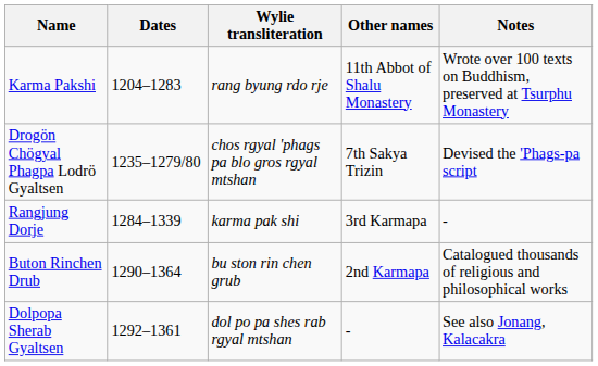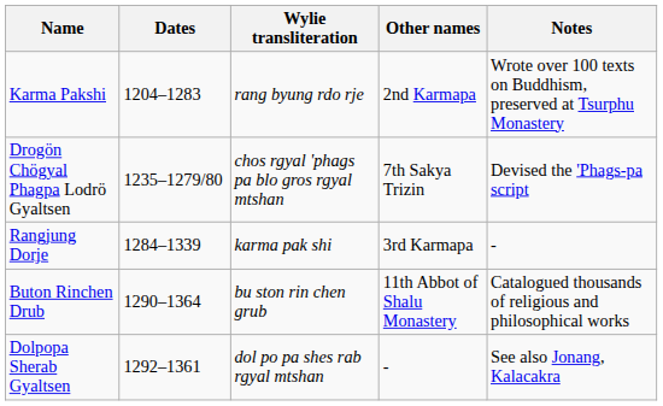 <table class="wikitable">
 <tr>
 <th>Name</th>
 <th style="width:6em">Dates</th>
 <th>Wylie transliteration</th>
 <th>Other names</th>
 <th>Notes</th>
 </tr>
 <tr>
 <td><a href='#'>Karma Pakshi</a></td>
 <td>1204–1283</td>
 <td><em>rang byung rdo rje</em></td>
-<td>11th Abbot of <a href='#'>Shalu Monastery</a></td>
+<td>2nd <a href='#'>Karmapa</a></td>
 <td>Wrote over 100 texts on Buddhism, preserved at <a href='#'>Tsurphu Monastery</a></td>
 </tr>
 <tr>
 <td><a href='#'>Drogön Chögyal Phagpa</a> Lodrö Gyaltsen</td>
 <td>1235–1279/80</td>
 <td><em>chos rgyal 'phags pa blo gros rgyal mtshan</em></td>
 <td>7th Sakya Trizin</td>
 <td>Devised the <a href='#'>'Phags-pa script</a></td>
 </tr>
 <tr>
 <td><a href='#'>Rangjung Dorje</a></td>
 <td>1284–1339</td>
 <td><em>karma pak shi</em></td>
 <td>3rd Karmapa</td>
 <td>-</td>
 </tr>
 <tr>
 <td><a href='#'>Buton Rinchen Drub</a></td>
 <td>1290–1364</td>
 <td><em>bu ston rin chen grub</em></td>
-<td>2nd <a href='#'>Karmapa</a></td>
+<td>11th Abbot of <a href='#'>Shalu Monastery</a></td>
 <td>Catalogued thousands of religious and philosophical works</td>
 </tr>
 <tr>
 <td><a href='#'>Dolpopa Sherab Gyaltsen</a></td>
 <td>1292–1361</td>
 <td><em>dol po pa shes rab rgyal mtshan</em></td>
 <td>-</td>
 <td>See also <a href='#'>Jonang</a>, <a href='#'>Kalacakra</a></td>
 </tr>
 </table>
